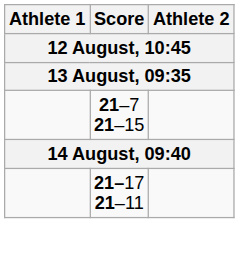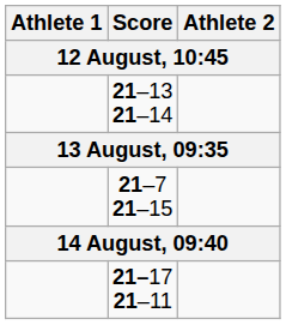 <table class="wikitable" style="text-align: center; font-size:90% ">
 <tr>
 <th align="right">Athlete 1</th>
 <th>Score</th>
 <th align="left">Athlete 2</th>
 </tr>
 <tr>
 <th colspan=3>12 August, 10:45</th>
+</tr>
+<tr>
+<td align=right><strong></strong></td>
+<td align=center><strong>21</strong>–13<br><strong>21</strong>–14</td>
+<td align=left></td>
 </tr>
 <tr>
 <th colspan=3>13 August, 09:35</th>
 </tr>
 <tr>
 <td align=right><strong></strong></td>
 <td align=center><strong>21</strong>–7<br><strong>21</strong>–15</td>
 <td align=left></td>
 </tr>
 <tr>
 <th colspan=3>14 August, 09:40</th>
 </tr>
 <tr>
 <td align=right><strong></strong></td>
 <td align="center"><strong>21–</strong>17<br><strong>21</strong>–11</td>
 <td align=left></td>
 </tr>
 </table>
